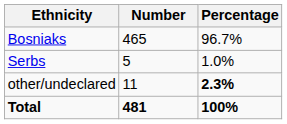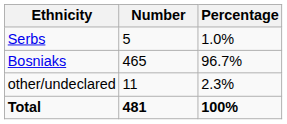 <table class="wikitable">
 <tr>
 <th width="100px">Ethnicity</th>
 <th width="80px">Number</th>
 <th width="80px">Percentage</th>
 </tr>
 <tr>
+<td><a href='#'>Serbs</a></td>
+<td>5</td>
+<td>1.0%</td>
+</tr>
+<tr>
 <td><a href='#'>Bosniaks</a></td>
 <td>465</td>
 <td>96.7%</td>
 </tr>
 <tr>
-<td><a href='#'>Serbs</a></td>
-<td>5</td>
-<td>1.0%</td>
-</tr>
-<tr>
 <td>other/undeclared</td>
 <td>11</td>
-<td><strong>2.3%</strong></td>
+<td>2.3%</td>
 </tr>
 <tr>
 <td><strong>Total</strong></td>
 <td><strong>481</strong></td>
 <td><strong>100%</strong></td>
 </tr>
 </table>
